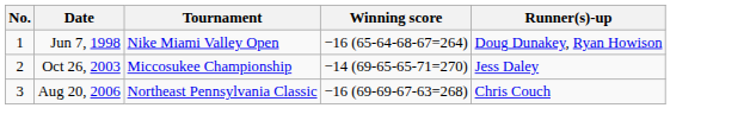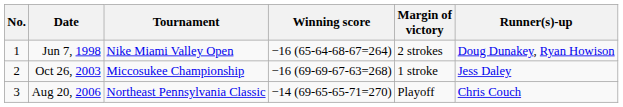 <table class="wikitable" style="font-size:95%;">
 <tr>
 <th>No.</th>
 <th>Date</th>
 <th>Tournament</th>
 <th>Winning score</th>
+<th>Margin of<br>victory</th>
 <th>Runner(s)-up</th>
 </tr>
 <tr>
 <td align=center>1</td>
 <td align=right>Jun 7, <a href='#'>1998</a></td>
 <td><a href='#'>Nike Miami Valley Open</a></td>
 <td>−16 (65-64-68-67=264)</td>
+<td>2 strokes</td>
 <td> <a href='#'>Doug Dunakey</a>,  <a href='#'>Ryan Howison</a></td>
 </tr>
 <tr>
 <td align=center>2</td>
 <td align=right>Oct 26, <a href='#'>2003</a></td>
 <td><a href='#'>Miccosukee Championship</a></td>
-<td>−14 (69-65-65-71=270)</td>
+<td>−16 (69-69-67-63=268)</td>
+<td>1 stroke</td>
 <td> <a href='#'>Jess Daley</a></td>
 </tr>
 <tr>
 <td align=center>3</td>
 <td align=right>Aug 20, <a href='#'>2006</a></td>
 <td><a href='#'>Northeast Pennsylvania Classic</a></td>
-<td>−16 (69-69-67-63=268)</td>
+<td>−14 (69-65-65-71=270)</td>
+<td>Playoff</td>
 <td> <a href='#'>Chris Couch</a></td>
 </tr>
 </table>
